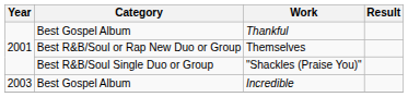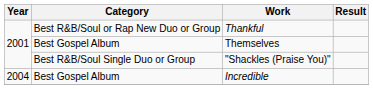 <table class="wikitable">
 <tr>
 <th>Year</th>
 <th>Category</th>
 <th>Work</th>
 <th>Result</th>
 </tr>
 <tr>
 <td rowspan="3">2001</td>
-<td>Best Gospel Album</td>
+<td>Best R&B/Soul or Rap New Duo or Group</td>
 <td><em>Thankful</em></td>
 <td></td>
 </tr>
 <tr>
-<td>Best R&B/Soul or Rap New Duo or Group</td>
+<td>Best Gospel Album</td>
 <td>Themselves</td>
 <td></td>
 </tr>
 <tr>
 <td>Best R&B/Soul Single Duo or Group</td>
 <td>"Shackles (Praise You)"</td>
 <td></td>
 </tr>
 <tr>
-<td>2003</td>
+<td>2004</td>
 <td>Best Gospel Album</td>
 <td><em>Incredible</em></td>
 <td></td>
 </tr>
 <tr>
 </tr>
 </table>
